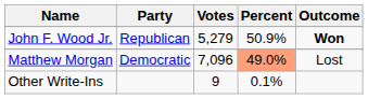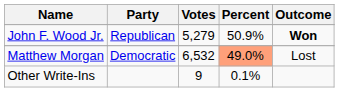 <table class=wikitable style="text-align:center">
 <tr>
 <th>Name</th>
 <th>Party</th>
 <th>Votes</th>
 <th>Percent</th>
 <th>Outcome</th>
 </tr>
 <tr>
 </tr>
 <tr>
 <td align=left><a href='#'>John F. Wood Jr.</a></td>
 <td><a href='#'>Republican</a></td>
 <td>5,279</td>
 <td>50.9%</td>
 <td><strong>Won</strong></td>
 </tr>
 <tr>
 </tr>
 <tr>
 <td align=left><a href='#'>Matthew Morgan</a></td>
 <td><a href='#'>Democratic</a></td>
-<td>7,096</td>
+<td>6,532</td>
 <td style="background: lightsalmon;">49.0%</td>
 <td>Lost</td>
 </tr>
 <tr>
 <td align=left>Other Write-Ins</td>
 <td></td>
 <td>9</td>
 <td>0.1%</td>
 <td></td>
 </tr>
 </table>
